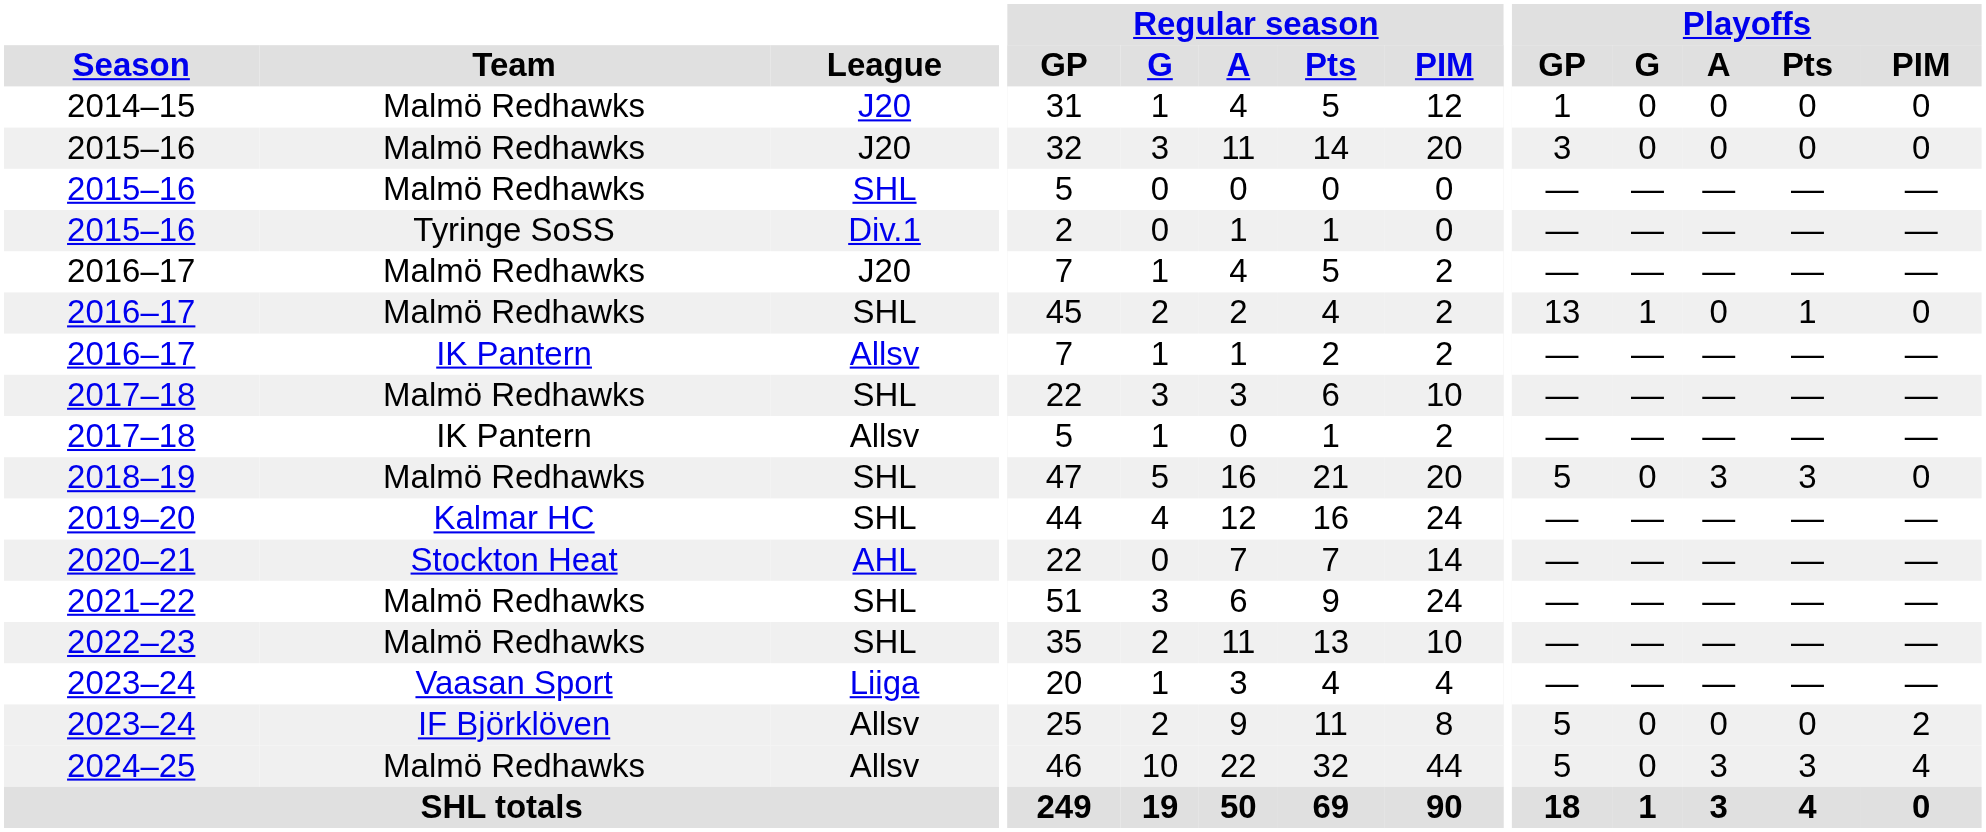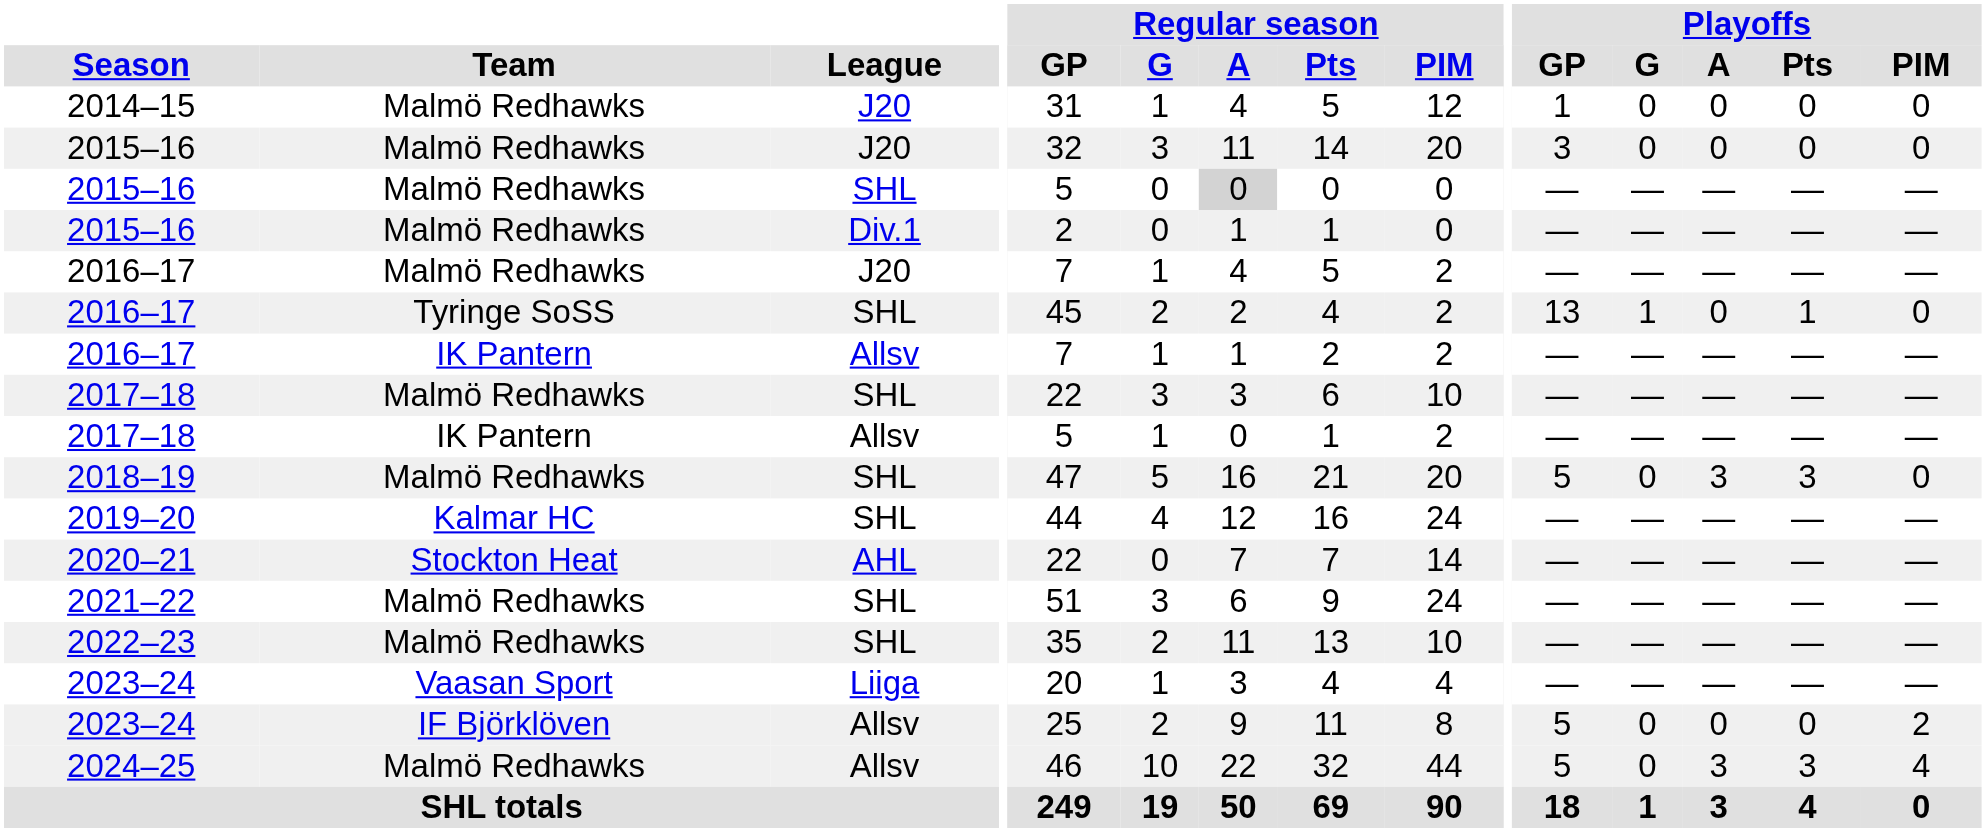 <table border="0" cellpadding="1" cellspacing="0" style="text-align:center; width:60em">
 <tr bgcolor="#e0e0e0">
 <th colspan="3" bgcolor="#ffffff"></th>
 <th rowspan="99" bgcolor="#ffffff"></th>
 <th colspan="5"><a href='#'>Regular season</a></th>
 <th rowspan="99" bgcolor="#ffffff"></th>
 <th colspan="5"><a href='#'>Playoffs</a></th>
 </tr>
 <tr bgcolor="#e0e0e0">
 <th><a href='#'>Season</a></th>
 <th>Team</th>
 <th>League</th>
 <th>GP</th>
 <th><a href='#'>G</a></th>
 <th><a href='#'>A</a></th>
 <th><a href='#'>Pts</a></th>
 <th><a href='#'>PIM</a></th>
 <th>GP</th>
 <th>G</th>
 <th>A</th>
 <th>Pts</th>
 <th>PIM</th>
 </tr>
 <tr>
 <td>2014–15</td>
 <td>Malmö Redhawks</td>
 <td><a href='#'>J20</a></td>
 <td>31</td>
 <td>1</td>
 <td>4</td>
 <td>5</td>
 <td>12</td>
 <td>1</td>
 <td>0</td>
 <td>0</td>
 <td>0</td>
 <td>0</td>
 </tr>
 <tr bgcolor="#f0f0f0">
 <td>2015–16</td>
 <td>Malmö Redhawks</td>
 <td>J20</td>
 <td>32</td>
 <td>3</td>
 <td>11</td>
 <td>14</td>
 <td>20</td>
 <td>3</td>
 <td>0</td>
 <td>0</td>
 <td>0</td>
 <td>0</td>
 </tr>
 <tr>
 <td><a href='#'>2015–16</a></td>
 <td>Malmö Redhawks</td>
 <td><a href='#'>SHL</a></td>
 <td>5</td>
 <td>0</td>
-<td>0</td>
+<td style="background: lightgrey;">0</td>
 <td>0</td>
 <td>0</td>
 <td>—</td>
 <td>—</td>
 <td>—</td>
 <td>—</td>
 <td>—</td>
 </tr>
 <tr bgcolor="#f0f0f0">
 <td><a href='#'>2015–16</a></td>
-<td>Tyringe SoSS</td>
+<td>Malmö Redhawks</td>
 <td><a href='#'>Div.1</a></td>
 <td>2</td>
 <td>0</td>
 <td>1</td>
 <td>1</td>
 <td>0</td>
 <td>—</td>
 <td>—</td>
 <td>—</td>
 <td>—</td>
 <td>—</td>
 </tr>
 <tr>
 <td>2016–17</td>
 <td>Malmö Redhawks</td>
 <td>J20</td>
 <td>7</td>
 <td>1</td>
 <td>4</td>
 <td>5</td>
 <td>2</td>
 <td>—</td>
 <td>—</td>
 <td>—</td>
 <td>—</td>
 <td>—</td>
 </tr>
 <tr bgcolor="#f0f0f0">
 <td><a href='#'>2016–17</a></td>
-<td>Malmö Redhawks</td>
+<td>Tyringe SoSS</td>
 <td>SHL</td>
 <td>45</td>
 <td>2</td>
 <td>2</td>
 <td>4</td>
 <td>2</td>
 <td>13</td>
 <td>1</td>
 <td>0</td>
 <td>1</td>
 <td>0</td>
 </tr>
 <tr>
 <td><a href='#'>2016–17</a></td>
 <td><a href='#'>IK Pantern</a></td>
 <td><a href='#'>Allsv</a></td>
 <td>7</td>
 <td>1</td>
 <td>1</td>
 <td>2</td>
 <td>2</td>
 <td>—</td>
 <td>—</td>
 <td>—</td>
 <td>—</td>
 <td>—</td>
 </tr>
 <tr bgcolor="#f0f0f0">
 <td><a href='#'>2017–18</a></td>
 <td>Malmö Redhawks</td>
 <td>SHL</td>
 <td>22</td>
 <td>3</td>
 <td>3</td>
 <td>6</td>
 <td>10</td>
 <td>—</td>
 <td>—</td>
 <td>—</td>
 <td>—</td>
 <td>—</td>
 </tr>
 <tr>
 <td><a href='#'>2017–18</a></td>
 <td>IK Pantern</td>
 <td>Allsv</td>
 <td>5</td>
 <td>1</td>
 <td>0</td>
 <td>1</td>
 <td>2</td>
 <td>—</td>
 <td>—</td>
 <td>—</td>
 <td>—</td>
 <td>—</td>
 </tr>
 <tr bgcolor="#f0f0f0">
 <td><a href='#'>2018–19</a></td>
 <td>Malmö Redhawks</td>
 <td>SHL</td>
 <td>47</td>
 <td>5</td>
 <td>16</td>
 <td>21</td>
 <td>20</td>
 <td>5</td>
 <td>0</td>
 <td>3</td>
 <td>3</td>
 <td>0</td>
 </tr>
 <tr>
 <td><a href='#'>2019–20</a></td>
 <td><a href='#'>Kalmar HC</a></td>
 <td>SHL</td>
 <td>44</td>
 <td>4</td>
 <td>12</td>
 <td>16</td>
 <td>24</td>
 <td>—</td>
 <td>—</td>
 <td>—</td>
 <td>—</td>
 <td>—</td>
 </tr>
 <tr bgcolor="#f0f0f0">
 <td><a href='#'>2020–21</a></td>
 <td><a href='#'>Stockton Heat</a></td>
 <td><a href='#'>AHL</a></td>
 <td>22</td>
 <td>0</td>
 <td>7</td>
 <td>7</td>
 <td>14</td>
 <td>—</td>
 <td>—</td>
 <td>—</td>
 <td>—</td>
 <td>—</td>
 </tr>
 <tr>
 <td><a href='#'>2021–22</a></td>
 <td>Malmö Redhawks</td>
 <td>SHL</td>
 <td>51</td>
 <td>3</td>
 <td>6</td>
 <td>9</td>
 <td>24</td>
 <td>—</td>
 <td>—</td>
 <td>—</td>
 <td>—</td>
 <td>—</td>
 </tr>
 <tr bgcolor="#f0f0f0">
 <td><a href='#'>2022–23</a></td>
 <td>Malmö Redhawks</td>
 <td>SHL</td>
 <td>35</td>
 <td>2</td>
 <td>11</td>
 <td>13</td>
 <td>10</td>
 <td>—</td>
 <td>—</td>
 <td>—</td>
 <td>—</td>
 <td>—</td>
 </tr>
 <tr>
 <td><a href='#'>2023–24</a></td>
 <td><a href='#'>Vaasan Sport</a></td>
 <td><a href='#'>Liiga</a></td>
 <td>20</td>
 <td>1</td>
 <td>3</td>
 <td>4</td>
 <td>4</td>
 <td>—</td>
 <td>—</td>
 <td>—</td>
 <td>—</td>
 <td>—</td>
 </tr>
 <tr bgcolor="#f0f0f0">
 <td><a href='#'>2023–24</a></td>
 <td><a href='#'>IF Björklöven</a></td>
 <td>Allsv</td>
 <td>25</td>
 <td>2</td>
 <td>9</td>
 <td>11</td>
 <td>8</td>
 <td>5</td>
 <td>0</td>
 <td>0</td>
 <td>0</td>
 <td>2</td>
 </tr>
 <tr bgcolor="#f0f0f0">
 <td><a href='#'>2024–25</a></td>
 <td>Malmö Redhawks</td>
 <td>Allsv</td>
 <td>46</td>
 <td>10</td>
 <td>22</td>
 <td>32</td>
 <td>44</td>
 <td>5</td>
 <td>0</td>
 <td>3</td>
 <td>3</td>
 <td>4</td>
 </tr>
 <tr style="background:#e0e0e0;">
 <th colspan="3">SHL totals</th>
 <th>249</th>
 <th>19</th>
 <th>50</th>
 <th>69</th>
 <th>90</th>
 <th>18</th>
 <th>1</th>
 <th>3</th>
 <th>4</th>
 <th>0</th>
 </tr>
 </table>
